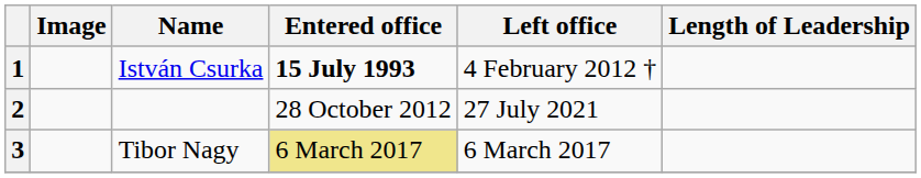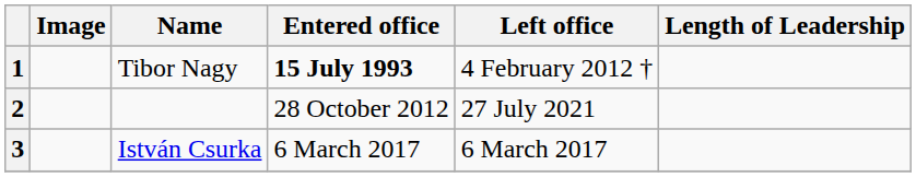 <table class="wikitable">
 <tr>
 <th></th>
 <th>Image</th>
 <th>Name</th>
 <th>Entered office</th>
 <th>Left office</th>
 <th>Length of Leadership</th>
 </tr>
 <tr>
 <th>1</th>
 <td></td>
-<td><a href='#'>István Csurka</a></td>
+<td>Tibor Nagy</td>
 <td><strong>15 July 1993</strong></td>
 <td>4 February 2012 †</td>
 <td></td>
 </tr>
 <tr>
 <th>2</th>
 <td></td>
 <td></td>
 <td>28 October 2012</td>
 <td>27 July 2021</td>
 <td></td>
 </tr>
 <tr>
 <th>3</th>
 <td></td>
-<td>Tibor Nagy</td>
-<td style="background: khaki;">6 March 2017</td>
+<td><a href='#'>István Csurka</a></td>
+<td>6 March 2017</td>
 <td>6 March 2017</td>
 <td></td>
 </tr>
 <tr>
 </tr>
 </table>
